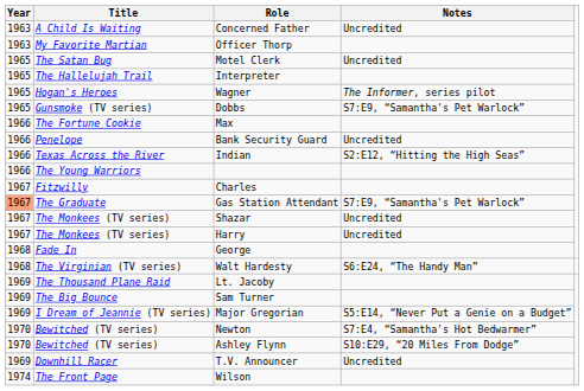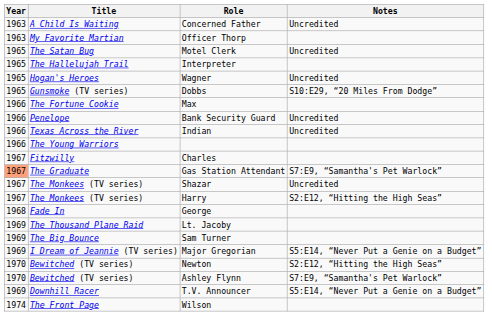 <table class="wikitable">
 <tr>
 <th>Year</th>
 <th>Title</th>
 <th>Role</th>
 <th>Notes</th>
 </tr>
 <tr>
 <td>1963</td>
 <td><em><a href='#'>A Child Is Waiting</a></em></td>
 <td>Concerned Father</td>
 <td>Uncredited</td>
 </tr>
 <tr>
 <td>1963</td>
 <td><em><a href='#'>My Favorite Martian</a></em></td>
 <td>Officer Thorp</td>
 <td></td>
 </tr>
 <tr>
 <td>1965</td>
 <td><em><a href='#'>The Satan Bug</a></em></td>
 <td>Motel Clerk</td>
 <td>Uncredited</td>
 </tr>
 <tr>
 <td>1965</td>
 <td><em><a href='#'>The Hallelujah Trail</a></em></td>
 <td>Interpreter</td>
 <td></td>
 </tr>
 <tr>
 <td>1965</td>
 <td><em><a href='#'>Hogan's Heroes</a></em></td>
 <td>Wagner</td>
-<td><em>The Informer</em>, series pilot</td>
+<td>Uncredited</td>
 </tr>
 <tr>
 <td>1965</td>
 <td><em><a href='#'>Gunsmoke</a></em> (TV series)</td>
 <td>Dobbs</td>
-<td>S7:E9, “Samantha's Pet Warlock”</td>
+<td>S10:E29, “20 Miles From Dodge”</td>
 </tr>
 <tr>
 <td>1966</td>
 <td><em><a href='#'>The Fortune Cookie</a></em></td>
 <td>Max</td>
 <td></td>
 </tr>
 <tr>
 <td>1966</td>
 <td><em><a href='#'>Penelope</a></em></td>
 <td>Bank Security Guard</td>
 <td>Uncredited</td>
 </tr>
 <tr>
 <td>1966</td>
 <td><em><a href='#'>Texas Across the River</a></em></td>
 <td>Indian</td>
-<td>S2:E12, “Hitting the High Seas”</td>
+<td>Uncredited</td>
 </tr>
 <tr>
 <td>1966</td>
 <td><em><a href='#'>The Young Warriors</a></em></td>
 <td></td>
 <td></td>
 </tr>
 <tr>
 <td>1967</td>
 <td><em><a href='#'>Fitzwilly</a></em></td>
 <td>Charles</td>
 <td></td>
 </tr>
 <tr>
 <td style="background: lightsalmon;">1967</td>
 <td><em><a href='#'>The Graduate</a></em></td>
 <td>Gas Station Attendant</td>
 <td>S7:E9, “Samantha's Pet Warlock”</td>
 </tr>
 <tr>
 <td>1967</td>
 <td><em><a href='#'>The Monkees</a></em> (TV series)</td>
 <td>Shazar</td>
 <td>Uncredited</td>
 </tr>
 <tr>
 <td>1967</td>
 <td><em><a href='#'>The Monkees</a></em> (TV series)</td>
 <td>Harry</td>
-<td>Uncredited</td>
+<td>S2:E12, “Hitting the High Seas”</td>
 </tr>
 <tr>
 <td>1968</td>
 <td><em><a href='#'>Fade In</a></em></td>
 <td>George</td>
-<td></td>
-</tr>
-<tr>
-<td>1968</td>
-<td><em><a href='#'>The Virginian</a></em> (TV series)</td>
-<td>Walt Hardesty</td>
-<td>S6:E24, “The Handy Man”</td>
 <td></td>
 </tr>
 <tr>
 <td>1969</td>
 <td><em><a href='#'>The Thousand Plane Raid</a></em></td>
 <td>Lt. Jacoby</td>
 <td></td>
 </tr>
 <tr>
 <td>1969</td>
 <td><em><a href='#'>The Big Bounce</a></em></td>
 <td>Sam Turner</td>
 <td></td>
 </tr>
 <tr>
 <td>1969</td>
 <td><em><a href='#'>I Dream of Jeannie</a></em> (TV series)</td>
 <td>Major Gregorian</td>
 <td>S5:E14, “Never Put a Genie on a Budget”</td>
 </tr>
 <tr>
 <td>1970</td>
 <td><em><a href='#'>Bewitched</a></em> (TV series)</td>
 <td>Newton</td>
-<td>S7:E4, “Samantha's Hot Bedwarmer”</td>
+<td>S2:E12, “Hitting the High Seas”</td>
 </tr>
 <tr>
 <td>1970</td>
 <td><em><a href='#'>Bewitched</a></em> (TV series)</td>
 <td>Ashley Flynn</td>
-<td>S10:E29, “20 Miles From Dodge”</td>
+<td>S7:E9, “Samantha's Pet Warlock”</td>
 </tr>
 <tr>
 <td>1969</td>
 <td><em><a href='#'>Downhill Racer</a></em></td>
 <td>T.V. Announcer</td>
-<td>Uncredited</td>
+<td>S5:E14, “Never Put a Genie on a Budget”</td>
 </tr>
 <tr>
 <td>1974</td>
 <td><em><a href='#'>The Front Page</a></em></td>
 <td>Wilson</td>
 <td></td>
 </tr>
 </table>
